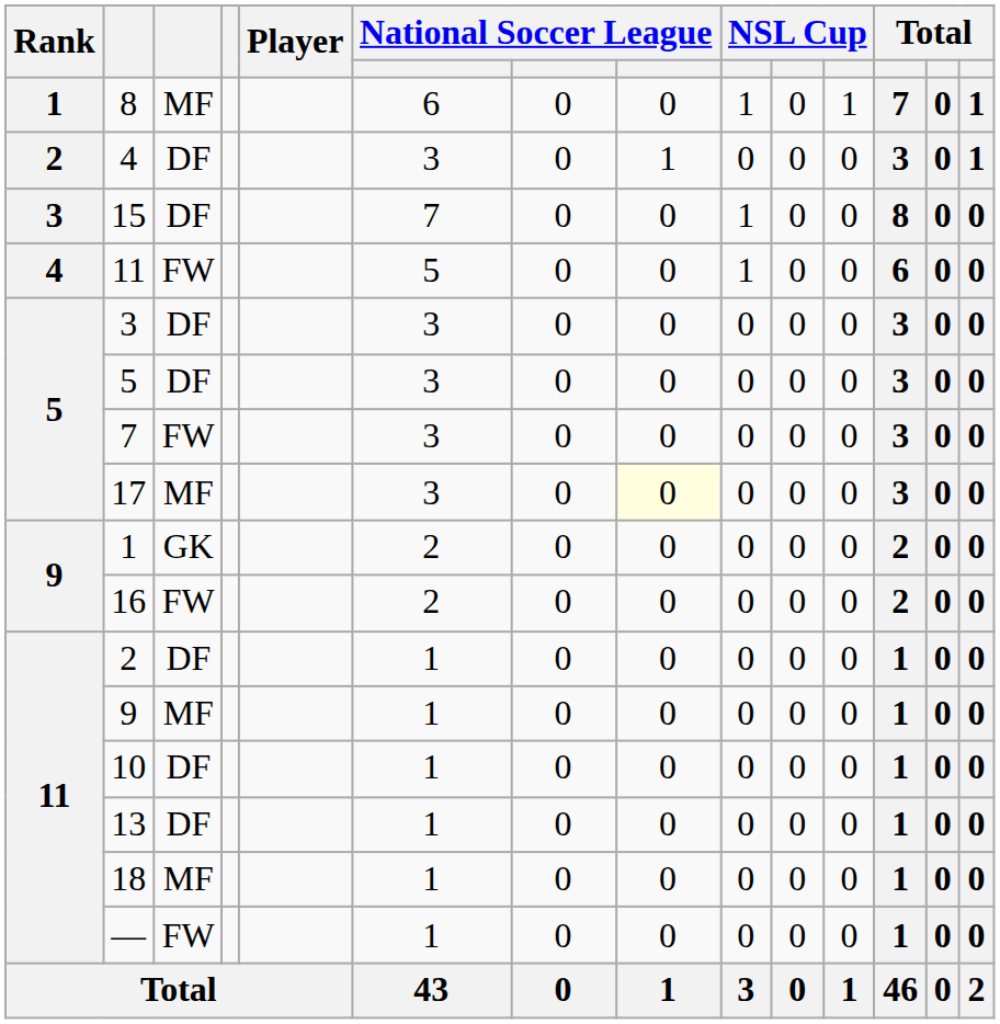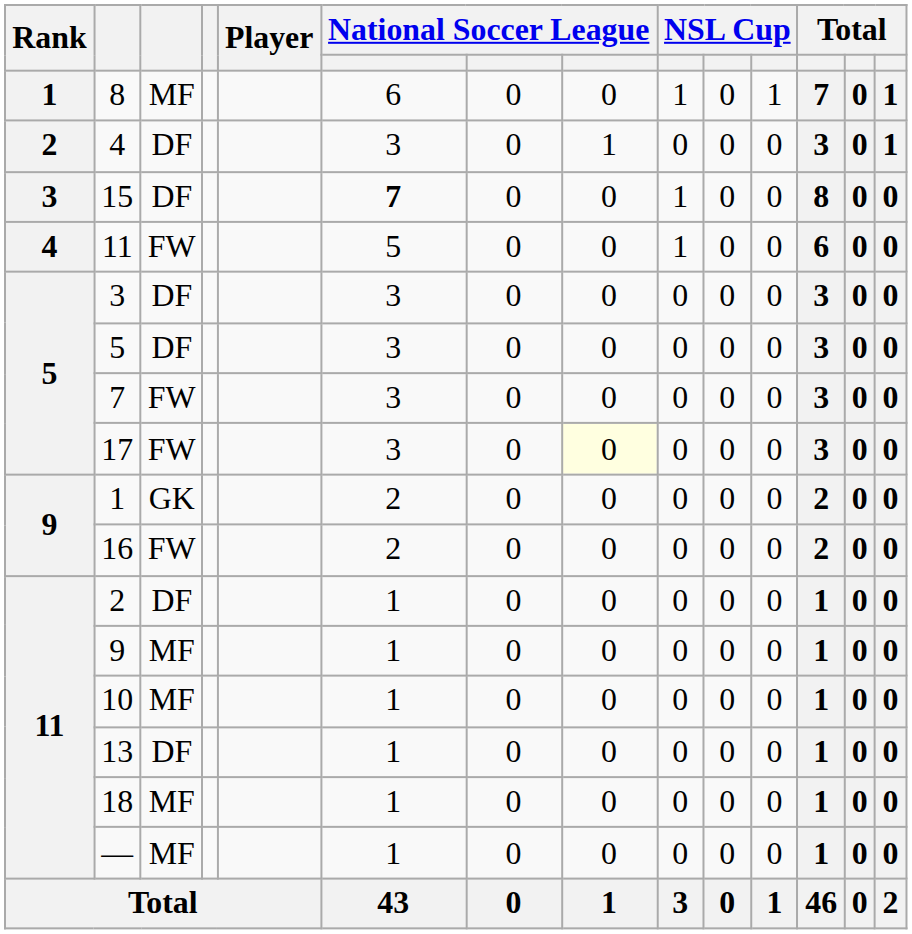 <table class="wikitable sortable" style="text-align:center">
 <tr>
 <th rowspan="2">Rank</th>
 <th rowspan="2"></th>
 <th rowspan="2"></th>
 <th rowspan="2"></th>
 <th rowspan="2">Player</th>
 <th colspan="3"><a href='#'>National Soccer League</a></th>
 <th colspan="3"><a href='#'>NSL Cup</a></th>
 <th colspan="3">Total</th>
 </tr>
 <tr>
 <th></th>
 <th></th>
 <th></th>
 <th></th>
 <th></th>
 <th></th>
 <th></th>
 <th></th>
 <th></th>
 </tr>
 <tr>
 <th>1</th>
 <td>8</td>
 <td>MF</td>
 <td></td>
 <td align="left"><br></td>
 <td>6</td>
 <td>0</td>
 <td>0<br></td>
 <td>1</td>
 <td>0</td>
 <td>1<br></td>
 <th>7</th>
 <th>0</th>
 <th>1</th>
 </tr>
 <tr>
 <th>2</th>
 <td>4</td>
 <td>DF</td>
 <td></td>
 <td align="left"><br></td>
 <td>3</td>
 <td>0</td>
 <td>1<br></td>
 <td>0</td>
 <td>0</td>
 <td>0<br></td>
 <th>3</th>
 <th>0</th>
 <th>1</th>
 </tr>
 <tr>
 <th>3</th>
 <td>15</td>
 <td>DF</td>
 <td></td>
 <td align="left"><br></td>
-<td>7</td>
+<td><strong>7</strong></td>
 <td>0</td>
 <td>0<br></td>
 <td>1</td>
 <td>0</td>
 <td>0<br></td>
 <th>8</th>
 <th>0</th>
 <th>0</th>
 </tr>
 <tr>
 <th>4</th>
 <td>11</td>
 <td>FW</td>
 <td></td>
 <td align="left"><br></td>
 <td>5</td>
 <td>0</td>
 <td>0<br></td>
 <td>1</td>
 <td>0</td>
 <td>0<br></td>
 <th>6</th>
 <th>0</th>
 <th>0</th>
 </tr>
 <tr>
 <th rowspan="4">5</th>
 <td>3</td>
 <td>DF</td>
 <td></td>
 <td align="left"><br></td>
 <td>3</td>
 <td>0</td>
 <td>0<br></td>
 <td>0</td>
 <td>0</td>
 <td>0<br></td>
 <th>3</th>
 <th>0</th>
 <th>0</th>
 </tr>
 <tr>
 <td>5</td>
 <td>DF</td>
 <td></td>
 <td align="left"><br></td>
 <td>3</td>
 <td>0</td>
 <td>0<br></td>
 <td>0</td>
 <td>0</td>
 <td>0<br></td>
 <th>3</th>
 <th>0</th>
 <th>0</th>
 </tr>
 <tr>
 <td>7</td>
 <td>FW</td>
 <td></td>
 <td align="left"><br></td>
 <td>3</td>
 <td>0</td>
 <td>0<br></td>
 <td>0</td>
 <td>0</td>
 <td>0<br></td>
 <th>3</th>
 <th>0</th>
 <th>0</th>
 </tr>
 <tr>
 <td>17</td>
-<td>MF</td>
+<td>FW</td>
 <td></td>
 <td align="left"><br></td>
 <td>3</td>
 <td>0</td>
 <td style="background: lightyellow;">0<br></td>
 <td>0</td>
 <td>0</td>
 <td>0<br></td>
 <th>3</th>
 <th>0</th>
 <th>0</th>
 </tr>
 <tr>
 <th rowspan="2">9</th>
 <td>1</td>
 <td>GK</td>
 <td></td>
 <td align="left"><br></td>
 <td>2</td>
 <td>0</td>
 <td>0<br></td>
 <td>0</td>
 <td>0</td>
 <td>0<br></td>
 <th>2</th>
 <th>0</th>
 <th>0</th>
 </tr>
 <tr>
 <td>16</td>
 <td>FW</td>
 <td></td>
 <td align="left"><br></td>
 <td>2</td>
 <td>0</td>
 <td>0<br></td>
 <td>0</td>
 <td>0</td>
 <td>0<br></td>
 <th>2</th>
 <th>0</th>
 <th>0</th>
 </tr>
 <tr>
 <th rowspan="6">11</th>
 <td>2</td>
 <td>DF</td>
 <td></td>
 <td align="left"><br></td>
 <td>1</td>
 <td>0</td>
 <td>0<br></td>
 <td>0</td>
 <td>0</td>
 <td>0<br></td>
 <th>1</th>
 <th>0</th>
 <th>0</th>
 </tr>
 <tr>
 <td>9</td>
 <td>MF</td>
 <td></td>
 <td align="left"><br></td>
 <td>1</td>
 <td>0</td>
 <td>0<br></td>
 <td>0</td>
 <td>0</td>
 <td>0<br></td>
 <th>1</th>
 <th>0</th>
 <th>0</th>
 </tr>
 <tr>
 <td>10</td>
-<td>DF</td>
+<td>MF</td>
 <td></td>
 <td align="left"><br></td>
 <td>1</td>
 <td>0</td>
 <td>0<br></td>
 <td>0</td>
 <td>0</td>
 <td>0<br></td>
 <th>1</th>
 <th>0</th>
 <th>0</th>
 </tr>
 <tr>
 <td>13</td>
 <td>DF</td>
 <td></td>
 <td align="left"><br></td>
 <td>1</td>
 <td>0</td>
 <td>0<br></td>
 <td>0</td>
 <td>0</td>
 <td>0<br></td>
 <th>1</th>
 <th>0</th>
 <th>0</th>
 </tr>
 <tr>
 <td>18</td>
 <td>MF</td>
 <td></td>
 <td align="left"><br></td>
 <td>1</td>
 <td>0</td>
 <td>0<br></td>
 <td>0</td>
 <td>0</td>
 <td>0<br></td>
 <th>1</th>
 <th>0</th>
 <th>0</th>
 </tr>
 <tr>
 <td>—</td>
-<td>FW</td>
+<td>MF</td>
 <td></td>
 <td align="left"><br></td>
 <td>1</td>
 <td>0</td>
 <td>0<br></td>
 <td>0</td>
 <td>0</td>
 <td>0<br></td>
 <th>1</th>
 <th>0</th>
 <th>0</th>
 </tr>
 <tr>
 <th colspan="5">Total<br></th>
 <th>43</th>
 <th>0</th>
 <th>1<br></th>
 <th>3</th>
 <th>0</th>
 <th>1<br></th>
 <th>46</th>
 <th>0</th>
 <th>2</th>
 </tr>
 </table>
